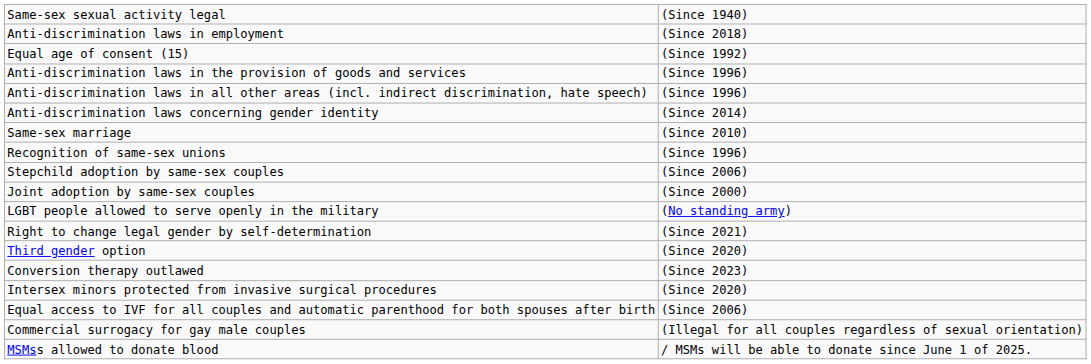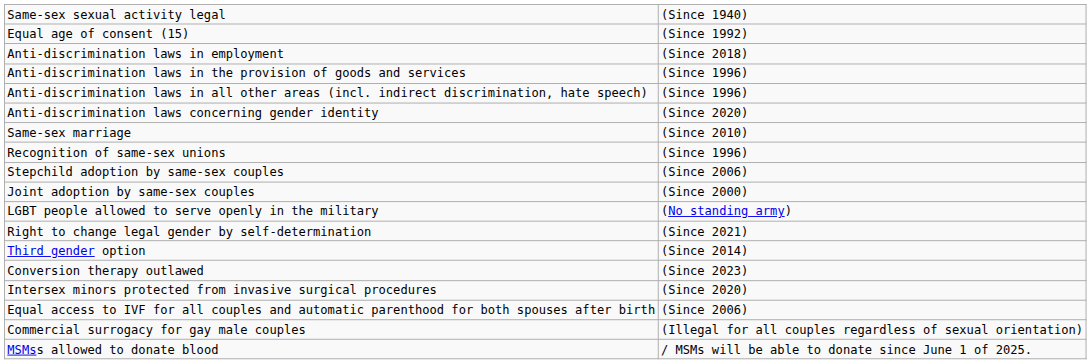 <table class="wikitable">
 <tr>
 <td>Same-sex sexual activity legal</td>
 <td> (Since 1940)</td>
 </tr>
 <tr>
+<td>Equal age of consent (15)</td>
+<td> (Since 1992)</td>
+</tr>
+<tr>
 <td>Anti-discrimination laws in employment</td>
 <td> (Since 2018)</td>
-</tr>
-<tr>
-<td>Equal age of consent (15)</td>
-<td> (Since 1992)</td>
 </tr>
 <tr>
 <td>Anti-discrimination laws in the provision of goods and services</td>
 <td> (Since 1996)</td>
 </tr>
 <tr>
 <td>Anti-discrimination laws in all other areas (incl. indirect discrimination, hate speech)</td>
 <td> (Since 1996)</td>
 </tr>
 <tr>
 <td>Anti-discrimination laws concerning gender identity</td>
-<td> (Since 2014)</td>
+<td> (Since 2020)</td>
 </tr>
 <tr>
 <td>Same-sex marriage</td>
 <td> (Since 2010)</td>
 </tr>
 <tr>
 <td>Recognition of same-sex unions</td>
 <td> (Since 1996)</td>
 </tr>
 <tr>
 <td>Stepchild adoption by same-sex couples</td>
 <td> (Since 2006)</td>
 </tr>
 <tr>
 <td>Joint adoption by same-sex couples</td>
 <td> (Since 2000)</td>
 </tr>
 <tr>
 <td>LGBT people allowed to serve openly in the military</td>
 <td>(<a href='#'>No standing army</a>)</td>
 </tr>
 <tr>
 <td>Right to change legal gender by self-determination</td>
 <td> (Since 2021)</td>
 </tr>
 <tr>
 <td><a href='#'>Third gender</a> option</td>
-<td> (Since 2020)</td>
+<td> (Since 2014)</td>
 </tr>
 <tr>
 <td>Conversion therapy outlawed</td>
 <td> (Since 2023)</td>
 </tr>
 <tr>
 <td>Intersex minors protected from invasive surgical procedures</td>
 <td> (Since 2020)</td>
 </tr>
 <tr>
 <td>Equal access to IVF for all couples and automatic parenthood for both spouses after birth</td>
 <td> (Since 2006)</td>
 </tr>
 <tr>
 <td>Commercial surrogacy for gay male couples</td>
 <td> (Illegal for all couples regardless of sexual orientation)</td>
 </tr>
 <tr>
 <td><a href='#'>MSMs</a>s allowed to donate blood</td>
 <td>/ MSMs will be able to donate since June 1 of 2025.</td>
 </tr>
 </table>
